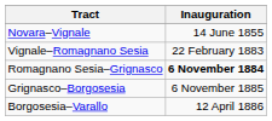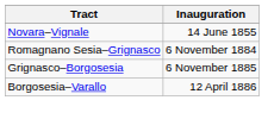 <table class="wikitable" style="float:center">
 <tr>
 </tr>
 <tr style="background:#efefef;">
 <th>Tract</th>
 <th>Inauguration </th>
 </tr>
 <tr>
 </tr>
 <tr>
 <td align="left"><a href='#'>Novara</a>–<a href='#'>Vignale</a></td>
 <td align="right">14 June 1855</td>
 </tr>
 <tr>
-<td align="left">Vignale–<a href='#'>Romagnano Sesia</a></td>
-<td align="right">22 February 1883</td>
-</tr>
-<tr>
 <td align="left">Romagnano Sesia–<a href='#'>Grignasco</a></td>
-<td align="right"><strong>6 November 1884</strong></td>
+<td align="right">6 November 1884</td>
 </tr>
 <tr>
 <td align="left">Grignasco–<a href='#'>Borgosesia</a></td>
 <td align="right">6 November 1885</td>
 </tr>
 <tr>
 <td align="left">Borgosesia–<a href='#'>Varallo</a></td>
 <td align="right">12 April 1886</td>
 </tr>
 </table>
